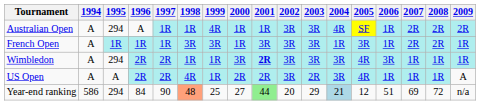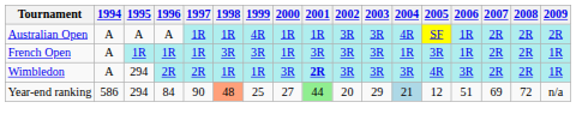 <table class="wikitable">
 <tr>
 <th>Tournament</th>
 <th><a href='#'>1994</a></th>
 <th><a href='#'>1995</a></th>
 <th><a href='#'>1996</a></th>
 <th><a href='#'>1997</a></th>
 <th><a href='#'>1998</a></th>
 <th><a href='#'>1999</a></th>
 <th><a href='#'>2000</a></th>
 <th><a href='#'>2001</a></th>
 <th><a href='#'>2002</a></th>
 <th><a href='#'>2003</a></th>
 <th><a href='#'>2004</a></th>
 <th><a href='#'>2005</a></th>
 <th><a href='#'>2006</a></th>
 <th><a href='#'>2007</a></th>
 <th><a href='#'>2008</a></th>
 <th><a href='#'>2009</a></th>
 </tr>
 <tr>
 <td><a href='#'>Australian Open</a></td>
 <td align="center">A</td>
-<td align=center>294</td>
+<td align="center">A</td>
 <td align="center">A</td>
 <td align="center" style="background:#afeeee;"><a href='#'>1R</a></td>
 <td align="center" style="background:#afeeee;"><a href='#'>1R</a></td>
 <td align="center" style="background:#afeeee;"><a href='#'>4R</a></td>
 <td align="center" style="background:#afeeee;"><a href='#'>1R</a></td>
 <td align="center" style="background:#afeeee;"><a href='#'>1R</a></td>
 <td align="center" style="background:#afeeee;"><a href='#'>3R</a></td>
 <td align="center" style="background:#afeeee;"><a href='#'>3R</a></td>
 <td align="center" style="background:#afeeee;"><a href='#'>4R</a></td>
 <td align="center" style="background:yellow;"><a href='#'>SF</a></td>
 <td align="center" style="background:#afeeee;"><a href='#'>1R</a></td>
 <td align="center" style="background:#afeeee;"><a href='#'>2R</a></td>
 <td align="center" style="background:#afeeee;"><a href='#'>2R</a></td>
 <td align="center" style="background:#afeeee;"><a href='#'>2R</a></td>
 </tr>
 <tr>
 <td><a href='#'>French Open</a></td>
 <td align="center">A</td>
 <td align="center" style="background:#afeeee;"><a href='#'>1R</a></td>
 <td align="center" style="background:#afeeee;"><a href='#'>1R</a></td>
 <td align="center" style="background:#afeeee;"><a href='#'>1R</a></td>
 <td align="center" style="background:#afeeee;"><a href='#'>3R</a></td>
 <td align="center" style="background:#afeeee;"><a href='#'>3R</a></td>
 <td align="center" style="background:#afeeee;"><a href='#'>1R</a></td>
 <td align="center" style="background:#afeeee;"><a href='#'>3R</a></td>
 <td align="center" style="background:#afeeee;"><a href='#'>3R</a></td>
 <td align="center" style="background:#afeeee;"><a href='#'>3R</a></td>
 <td align="center" style="background:#afeeee;"><a href='#'>1R</a></td>
 <td align="center" style="background:#afeeee;"><a href='#'>3R</a></td>
 <td align="center" style="background:#afeeee;"><a href='#'>1R</a></td>
 <td align="center" style="background:#afeeee;"><a href='#'>2R</a></td>
 <td align="center" style="background:#afeeee;"><a href='#'>2R</a></td>
 <td align="center" style="background:#afeeee;"><a href='#'>1R</a></td>
 </tr>
 <tr>
 <td><a href='#'>Wimbledon</a></td>
 <td align="center">A</td>
 <td align=center>294</td>
 <td align="center" style="background:#afeeee;"><a href='#'>2R</a></td>
 <td align="center" style="background:#afeeee;"><a href='#'>2R</a></td>
 <td align="center" style="background:#afeeee;"><a href='#'>1R</a></td>
 <td align="center" style="background:#afeeee;"><a href='#'>1R</a></td>
 <td align="center" style="background:#afeeee;"><a href='#'>3R</a></td>
 <td align="center" style="background:#afeeee;"><strong><a href='#'>2R</a></strong></td>
 <td align="center" style="background:#afeeee;"><a href='#'>3R</a></td>
 <td align="center" style="background:#afeeee;"><a href='#'>3R</a></td>
 <td align="center" style="background:#afeeee;"><a href='#'>3R</a></td>
 <td align="center" style="background:#afeeee;"><a href='#'>4R</a></td>
 <td align="center" style="background:#afeeee;"><a href='#'>3R</a></td>
-<td align="center" style="background:#afeeee;"><a href='#'>1R</a></td>
-<td align="center" style="background:#afeeee;"><a href='#'>1R</a></td>
-<td align="center" style="background:#afeeee;"><a href='#'>1R</a></td>
-</tr>
-<tr>
-<td><a href='#'>US Open</a></td>
-<td align="center">A</td>
-<td align="center">A</td>
 <td align="center" style="background:#afeeee;"><a href='#'>2R</a></td>
 <td align="center" style="background:#afeeee;"><a href='#'>2R</a></td>
-<td align="center" style="background:#afeeee;"><a href='#'>4R</a></td>
 <td align="center" style="background:#afeeee;"><a href='#'>1R</a></td>
-<td align="center" style="background:#afeeee;"><a href='#'>2R</a></td>
-<td align="center" style="background:#afeeee;"><a href='#'>2R</a></td>
-<td align="center" style="background:#afeeee;"><a href='#'>3R</a></td>
-<td align="center" style="background:#afeeee;"><a href='#'>2R</a></td>
-<td align="center" style="background:#afeeee;"><a href='#'>3R</a></td>
-<td align="center" style="background:#afeeee;"><a href='#'>4R</a></td>
-<td align="center" style="background:#afeeee;"><a href='#'>1R</a></td>
-<td align="center" style="background:#afeeee;"><a href='#'>1R</a></td>
-<td align="center" style="background:#afeeee;"><a href='#'>1R</a></td>
-<td align="center">A</td>
 </tr>
 <tr>
 <td>Year-end ranking</td>
 <td align="center">586</td>
 <td align=center>294</td>
 <td align=center>84</td>
 <td align=center>90</td>
 <td align=center style="background: lightsalmon;">48</td>
 <td align=center>25</td>
 <td align=center>27</td>
 <td align=center style="background: lightgreen;">44</td>
 <td align=center>20</td>
 <td align=center>29</td>
 <td align=center style="background: lightblue;">21</td>
 <td align=center>12</td>
 <td align=center>51</td>
 <td align=center>69</td>
 <td align=center>72</td>
 <td align=center>n/a</td>
 </tr>
 </table>
